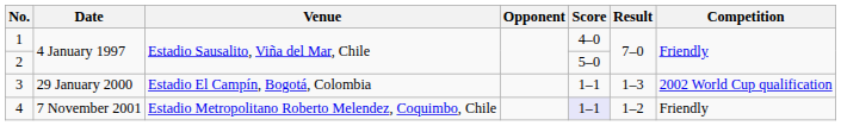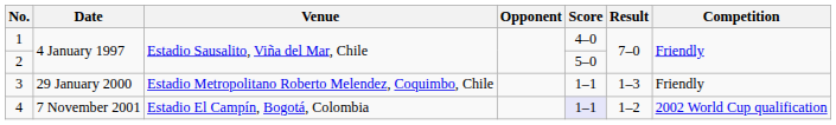 <table class="wikitable sortable">
 <tr>
 <th scope="col">No.</th>
 <th scope="col">Date</th>
 <th scope="col">Venue</th>
 <th scope="col">Opponent</th>
 <th scope="col">Score</th>
 <th scope="col">Result</th>
 <th scope="col">Competition</th>
 </tr>
 <tr>
 <td align="center">1</td>
 <td rowspan="2">4 January 1997</td>
 <td rowspan="2"><a href='#'>Estadio Sausalito</a>, <a href='#'>Viña del Mar</a>, Chile</td>
 <td rowspan="2"></td>
 <td align="center">4–0</td>
 <td rowspan="2" align="center">7–0</td>
 <td rowspan="2"><a href='#'>Friendly</a></td>
 </tr>
 <tr>
 <td align="center">2</td>
 <td align="center">5–0</td>
 </tr>
 <tr>
 <td align="center">3</td>
 <td>29 January 2000</td>
-<td><a href='#'>Estadio El Campín</a>, <a href='#'>Bogotá</a>, Colombia</td>
+<td><a href='#'>Estadio Metropolitano Roberto Melendez</a>, <a href='#'>Coquimbo</a>, Chile</td>
 <td></td>
 <td align="center">1–1</td>
 <td align="center">1–3</td>
-<td><a href='#'>2002 World Cup qualification</a></td>
+<td>Friendly</td>
 </tr>
 <tr>
 <td align="center">4</td>
 <td>7 November 2001</td>
-<td><a href='#'>Estadio Metropolitano Roberto Melendez</a>, <a href='#'>Coquimbo</a>, Chile</td>
+<td><a href='#'>Estadio El Campín</a>, <a href='#'>Bogotá</a>, Colombia</td>
 <td></td>
 <td align="center" style="background: lavender;">1–1</td>
 <td align="center">1–2</td>
-<td>Friendly</td>
+<td><a href='#'>2002 World Cup qualification</a></td>
 </tr>
 </table>
